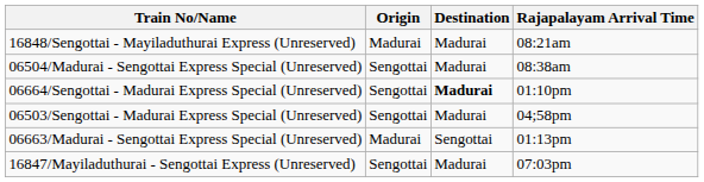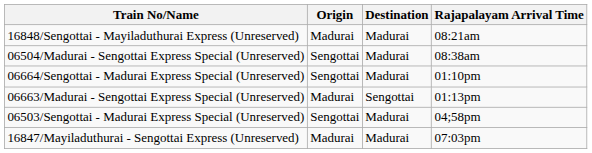 <table class="wikitable">
 <tr>
 <th>Train No/Name</th>
 <th>Origin</th>
 <th>Destination</th>
 <th>Rajapalayam Arrival Time</th>
 </tr>
 <tr>
 <td>16848/Sengottai - Mayiladuthurai Express (Unreserved)</td>
 <td>Madurai</td>
 <td>Madurai</td>
 <td>08:21am</td>
 </tr>
 <tr>
 <td>06504/Madurai - Sengottai Express Special (Unreserved)</td>
 <td>Sengottai</td>
 <td>Madurai</td>
 <td>08:38am</td>
 </tr>
 <tr>
 <td>06664/Sengottai - Madurai Express Special (Unreserved)</td>
 <td>Sengottai</td>
-<td><strong>Madurai</strong></td>
+<td>Madurai</td>
 <td>01:10pm</td>
+</tr>
+<tr>
+<td>06663/Madurai - Sengottai Express Special (Unreserved)</td>
+<td>Madurai</td>
+<td>Sengottai</td>
+<td>01:13pm</td>
 </tr>
 <tr>
 <td>06503/Sengottai - Madurai Express Special (Unreserved)</td>
 <td>Sengottai</td>
 <td>Madurai</td>
 <td>04;58pm</td>
 </tr>
 <tr>
-<td>06663/Madurai - Sengottai Express Special (Unreserved)</td>
+<td>16847/Mayiladuthurai - Sengottai Express (Unreserved)</td>
 <td>Madurai</td>
-<td>Sengottai</td>
-<td>01:13pm</td>
-</tr>
-<tr>
-<td>16847/Mayiladuthurai - Sengottai Express (Unreserved)</td>
-<td>Sengottai</td>
 <td>Madurai</td>
 <td>07:03pm</td>
 </tr>
 </table>
